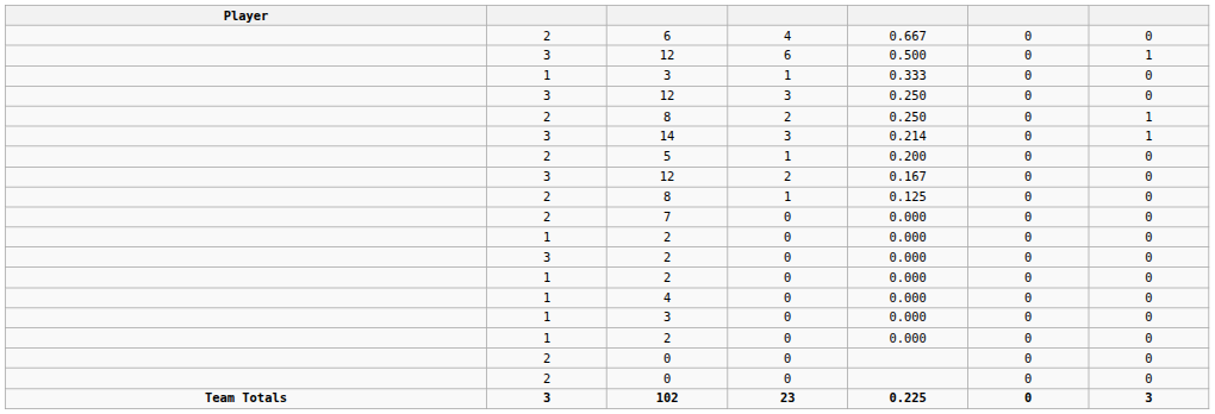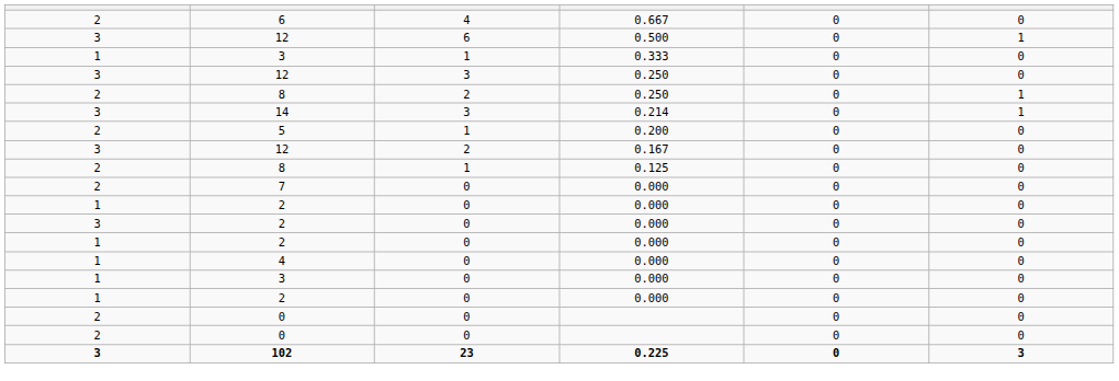 <table class="wikitable sortable" style="text-align:center;" width="100%">
 <tr>
-<th width="40%">Player</th>
 <th width="10%"></th>
 <th width="10%"></th>
 <th width="10%"></th>
 <th width="10%"></th>
 <th width="10%"></th>
 <th width="10%"></th>
 </tr>
 <tr>
-<td></td>
 <td>2</td>
 <td>6</td>
 <td>4</td>
 <td>0.667</td>
 <td>0</td>
 <td>0</td>
 </tr>
 <tr>
-<td></td>
 <td>3</td>
 <td>12</td>
 <td>6</td>
 <td>0.500</td>
 <td>0</td>
 <td>1</td>
 </tr>
 <tr>
-<td></td>
 <td>1</td>
 <td>3</td>
 <td>1</td>
 <td>0.333</td>
 <td>0</td>
 <td>0</td>
 </tr>
 <tr>
-<td></td>
 <td>3</td>
 <td>12</td>
 <td>3</td>
 <td>0.250</td>
 <td>0</td>
 <td>0</td>
 </tr>
 <tr>
-<td></td>
 <td>2</td>
 <td>8</td>
 <td>2</td>
 <td>0.250</td>
 <td>0</td>
 <td>1</td>
 </tr>
 <tr>
-<td></td>
 <td>3</td>
 <td>14</td>
 <td>3</td>
 <td>0.214</td>
 <td>0</td>
 <td>1</td>
 </tr>
 <tr>
-<td></td>
 <td>2</td>
 <td>5</td>
 <td>1</td>
 <td>0.200</td>
 <td>0</td>
 <td>0</td>
 </tr>
 <tr>
-<td></td>
 <td>3</td>
 <td>12</td>
 <td>2</td>
 <td>0.167</td>
 <td>0</td>
 <td>0</td>
 </tr>
 <tr>
-<td></td>
 <td>2</td>
 <td>8</td>
 <td>1</td>
 <td>0.125</td>
 <td>0</td>
 <td>0</td>
 </tr>
 <tr>
-<td></td>
 <td>2</td>
 <td>7</td>
 <td>0</td>
 <td>0.000</td>
 <td>0</td>
 <td>0</td>
 </tr>
 <tr>
-<td></td>
 <td>1</td>
 <td>2</td>
 <td>0</td>
 <td>0.000</td>
 <td>0</td>
 <td>0</td>
 </tr>
 <tr>
-<td></td>
 <td>3</td>
 <td>2</td>
 <td>0</td>
 <td>0.000</td>
 <td>0</td>
 <td>0</td>
 </tr>
 <tr>
-<td></td>
 <td>1</td>
 <td>2</td>
 <td>0</td>
 <td>0.000</td>
 <td>0</td>
 <td>0</td>
 </tr>
 <tr>
-<td></td>
 <td>1</td>
 <td>4</td>
 <td>0</td>
 <td>0.000</td>
 <td>0</td>
 <td>0</td>
 </tr>
 <tr>
-<td></td>
 <td>1</td>
 <td>3</td>
 <td>0</td>
 <td>0.000</td>
 <td>0</td>
 <td>0</td>
 </tr>
 <tr>
-<td></td>
 <td>1</td>
 <td>2</td>
 <td>0</td>
 <td>0.000</td>
 <td>0</td>
 <td>0</td>
 </tr>
 <tr>
-<td></td>
 <td>2</td>
 <td>0</td>
 <td>0</td>
 <td></td>
 <td>0</td>
 <td>0</td>
 </tr>
 <tr>
-<td></td>
 <td>2</td>
 <td>0</td>
 <td>0</td>
 <td></td>
 <td>0</td>
 <td>0</td>
 </tr>
 <tr>
-<td><strong>Team Totals</strong></td>
 <td><strong>3</strong></td>
 <td><strong>102</strong></td>
 <td><strong>23</strong></td>
 <td><strong>0.225</strong></td>
 <td><strong>0</strong></td>
 <td><strong>3</strong></td>
 </tr>
 </table>
